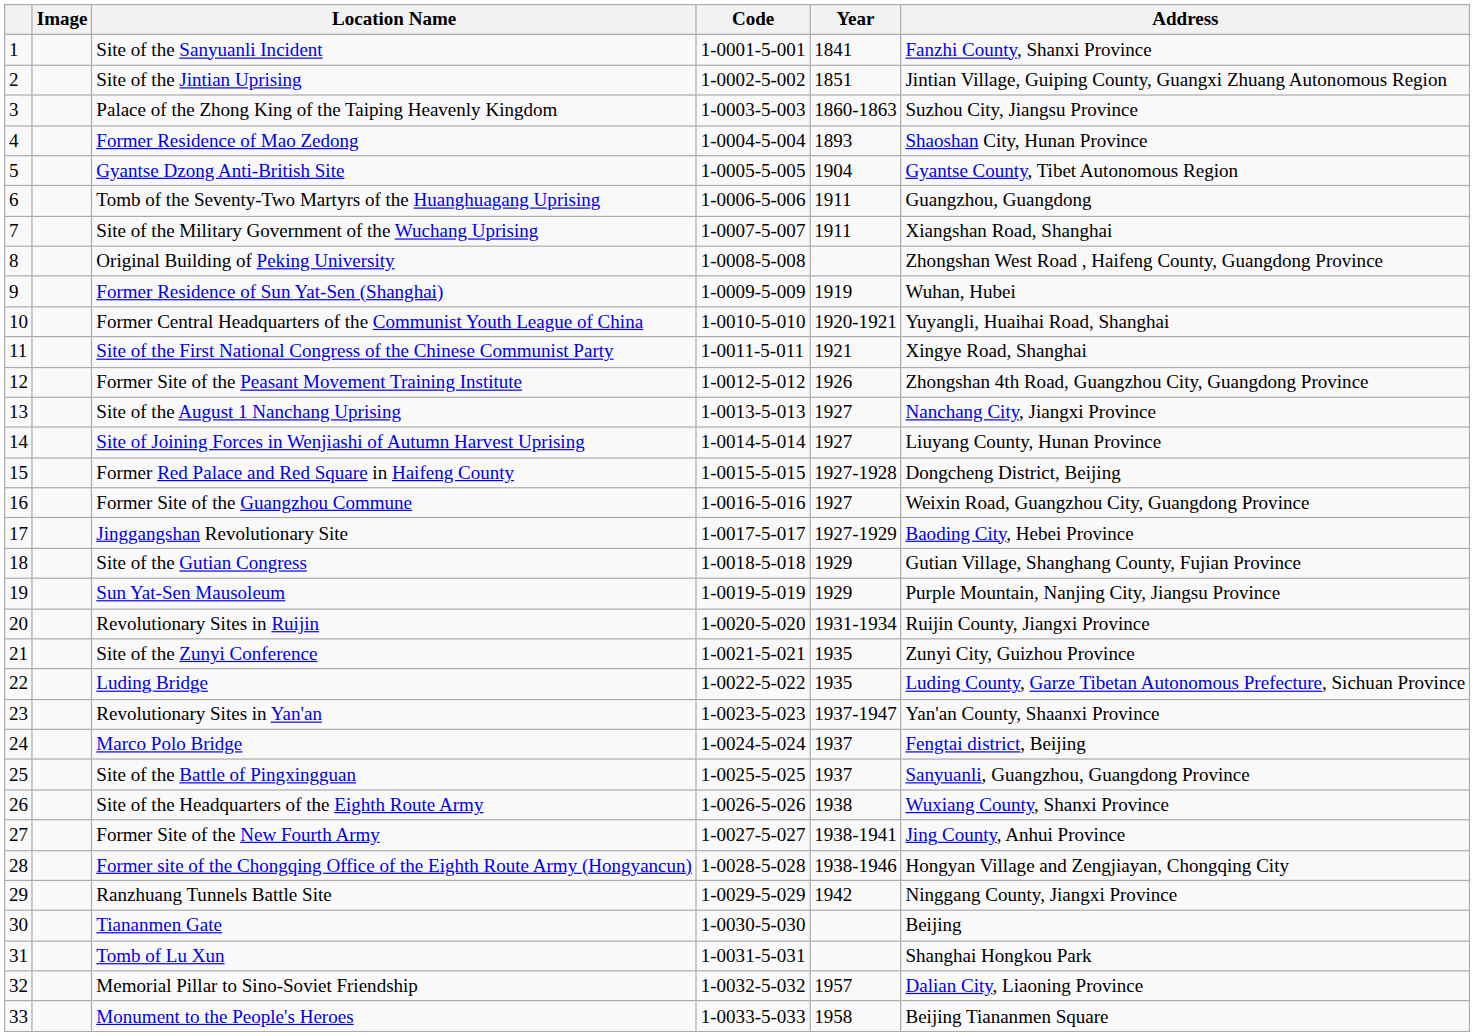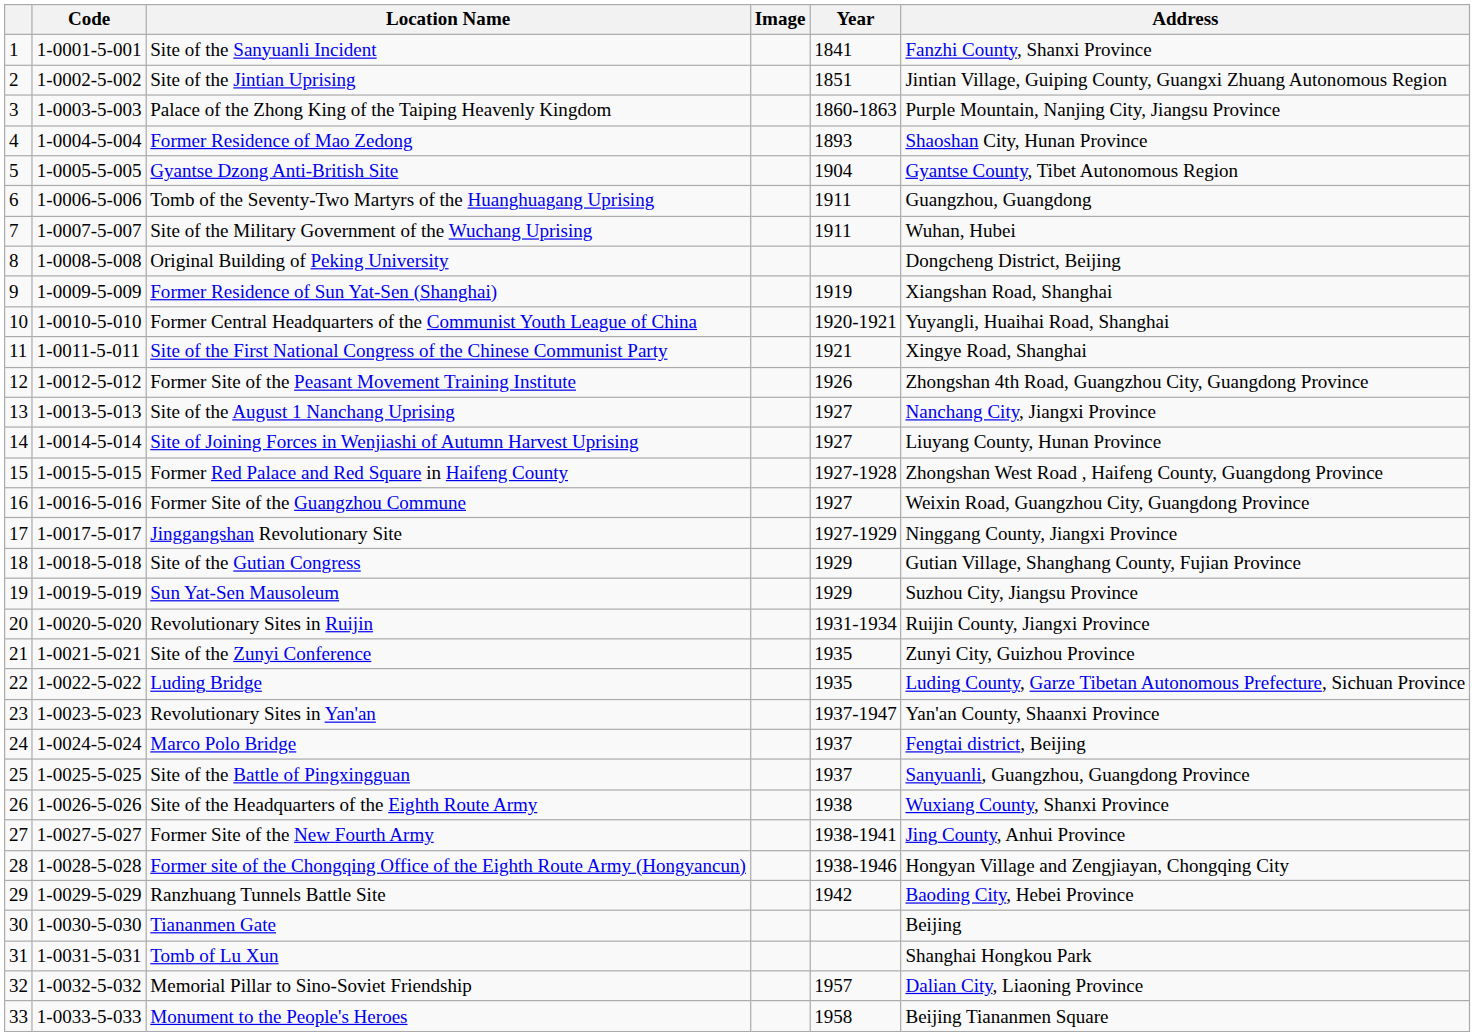 <table class="wikitable">
 <tr>
 <th></th>
+<th>Code</th>
+<th>Location Name</th>
 <th>Image</th>
-<th>Location Name</th>
-<th>Code</th>
 <th>Year</th>
 <th>Address</th>
 </tr>
 <tr>
 <td>1</td>
+<td>1-0001-5-001</td>
+<td>Site of the <a href='#'>Sanyuanli Incident</a></td>
 <td style="padding:0"></td>
-<td>Site of the <a href='#'>Sanyuanli Incident</a></td>
-<td>1-0001-5-001</td>
 <td>1841</td>
 <td><a href='#'>Fanzhi County</a>, Shanxi Province</td>
 </tr>
 <tr>
 <td>2</td>
+<td>1-0002-5-002</td>
+<td>Site of the <a href='#'>Jintian Uprising</a></td>
 <td></td>
-<td>Site of the <a href='#'>Jintian Uprising</a></td>
-<td>1-0002-5-002</td>
 <td>1851</td>
 <td>Jintian Village, Guiping County, Guangxi Zhuang Autonomous Region</td>
 </tr>
 <tr>
 <td>3</td>
+<td>1-0003-5-003</td>
+<td>Palace of the Zhong King of the Taiping Heavenly Kingdom</td>
 <td style="padding:0"></td>
-<td>Palace of the Zhong King of the Taiping Heavenly Kingdom</td>
-<td>1-0003-5-003</td>
 <td>1860-1863</td>
-<td>Suzhou City, Jiangsu Province</td>
+<td>Purple Mountain, Nanjing City, Jiangsu Province</td>
 </tr>
 <tr>
 <td>4</td>
+<td>1-0004-5-004</td>
+<td><a href='#'>Former Residence of Mao Zedong</a></td>
 <td style="padding:0"></td>
-<td><a href='#'>Former Residence of Mao Zedong</a></td>
-<td>1-0004-5-004</td>
 <td>1893</td>
 <td><a href='#'>Shaoshan</a> City, Hunan Province</td>
 </tr>
 <tr>
 <td>5</td>
+<td>1-0005-5-005</td>
+<td><a href='#'>Gyantse Dzong Anti-British Site</a></td>
 <td style="padding:0"></td>
-<td><a href='#'>Gyantse Dzong Anti-British Site</a></td>
-<td>1-0005-5-005</td>
 <td>1904</td>
 <td><a href='#'>Gyantse County</a>, Tibet Autonomous Region</td>
 </tr>
 <tr>
 <td>6</td>
+<td>1-0006-5-006</td>
+<td>Tomb of the Seventy-Two Martyrs of the <a href='#'>Huanghuagang Uprising</a></td>
 <td style="padding:0"></td>
-<td>Tomb of the Seventy-Two Martyrs of the <a href='#'>Huanghuagang Uprising</a></td>
-<td>1-0006-5-006</td>
 <td>1911</td>
 <td>Guangzhou, Guangdong</td>
 </tr>
 <tr>
 <td>7</td>
+<td>1-0007-5-007</td>
+<td>Site of the Military Government of the <a href='#'>Wuchang Uprising</a></td>
 <td style="padding:0"></td>
-<td>Site of the Military Government of the <a href='#'>Wuchang Uprising</a></td>
-<td>1-0007-5-007</td>
 <td>1911</td>
+<td>Wuhan, Hubei</td>
+</tr>
+<tr>
+<td>8</td>
+<td>1-0008-5-008</td>
+<td>Original Building of <a href='#'>Peking University</a></td>
+<td style="padding:0"></td>
+<td></td>
+<td>Dongcheng District, Beijing</td>
+</tr>
+<tr>
+<td>9</td>
+<td>1-0009-5-009</td>
+<td><a href='#'>Former Residence of Sun Yat-Sen (Shanghai)</a></td>
+<td style="padding:0"></td>
+<td>1919</td>
 <td>Xiangshan Road, Shanghai</td>
 </tr>
 <tr>
-<td>8</td>
+<td>10</td>
+<td>1-0010-5-010</td>
+<td>Former Central Headquarters of the <a href='#'>Communist Youth League of China</a></td>
 <td style="padding:0"></td>
-<td>Original Building of <a href='#'>Peking University</a></td>
-<td>1-0008-5-008</td>
-<td></td>
-<td>Zhongshan West Road , Haifeng County, Guangdong Province</td>
-</tr>
-<tr>
-<td>9</td>
-<td style="padding:0"></td>
-<td><a href='#'>Former Residence of Sun Yat-Sen (Shanghai)</a></td>
-<td>1-0009-5-009</td>
-<td>1919</td>
-<td>Wuhan, Hubei</td>
-</tr>
-<tr>
-<td>10</td>
-<td style="padding:0"></td>
-<td>Former Central Headquarters of the <a href='#'>Communist Youth League of China</a></td>
-<td>1-0010-5-010</td>
 <td>1920-1921</td>
 <td>Yuyangli, Huaihai Road, Shanghai</td>
 </tr>
 <tr>
 <td>11</td>
+<td>1-0011-5-011</td>
+<td><a href='#'>Site of the First National Congress of the Chinese Communist Party</a></td>
 <td style="padding:0"></td>
-<td><a href='#'>Site of the First National Congress of the Chinese Communist Party</a></td>
-<td>1-0011-5-011</td>
 <td>1921</td>
 <td>Xingye Road, Shanghai</td>
 </tr>
 <tr>
 <td>12</td>
+<td>1-0012-5-012</td>
+<td>Former Site of the <a href='#'>Peasant Movement Training Institute</a></td>
 <td style="padding:0"></td>
-<td>Former Site of the <a href='#'>Peasant Movement Training Institute</a></td>
-<td>1-0012-5-012</td>
 <td>1926</td>
 <td>Zhongshan 4th Road, Guangzhou City, Guangdong Province</td>
 </tr>
 <tr>
 <td>13</td>
+<td>1-0013-5-013</td>
+<td>Site of the <a href='#'>August 1 Nanchang Uprising</a></td>
 <td style="padding:0"></td>
-<td>Site of the <a href='#'>August 1 Nanchang Uprising</a></td>
-<td>1-0013-5-013</td>
 <td>1927</td>
 <td><a href='#'>Nanchang City</a>, Jiangxi Province</td>
 </tr>
 <tr>
 <td>14</td>
+<td>1-0014-5-014</td>
+<td><a href='#'>Site of Joining Forces in Wenjiashi of Autumn Harvest Uprising</a></td>
 <td style="padding:0"></td>
-<td><a href='#'>Site of Joining Forces in Wenjiashi of Autumn Harvest Uprising</a></td>
-<td>1-0014-5-014</td>
 <td>1927</td>
 <td>Liuyang County, Hunan Province</td>
 </tr>
 <tr>
 <td>15</td>
+<td>1-0015-5-015</td>
+<td>Former <a href='#'>Red Palace and Red Square</a> in <a href='#'>Haifeng County</a></td>
 <td style="padding:0"><br></td>
-<td>Former <a href='#'>Red Palace and Red Square</a> in <a href='#'>Haifeng County</a></td>
-<td>1-0015-5-015</td>
 <td>1927-1928</td>
-<td>Dongcheng District, Beijing</td>
+<td>Zhongshan West Road , Haifeng County, Guangdong Province</td>
 </tr>
 <tr>
 <td>16</td>
+<td>1-0016-5-016</td>
+<td>Former Site of the <a href='#'>Guangzhou Commune</a></td>
 <td style="padding:0"></td>
-<td>Former Site of the <a href='#'>Guangzhou Commune</a></td>
-<td>1-0016-5-016</td>
 <td>1927</td>
 <td>Weixin Road, Guangzhou City, Guangdong Province</td>
 </tr>
 <tr>
 <td>17</td>
+<td>1-0017-5-017</td>
+<td><a href='#'>Jinggangshan</a> Revolutionary Site</td>
 <td style="padding:0"></td>
-<td><a href='#'>Jinggangshan</a> Revolutionary Site</td>
-<td>1-0017-5-017</td>
 <td>1927-1929</td>
-<td><a href='#'>Baoding City</a>, Hebei Province</td>
+<td>Ninggang County, Jiangxi Province</td>
 </tr>
 <tr>
 <td>18</td>
+<td>1-0018-5-018</td>
+<td>Site of the <a href='#'>Gutian Congress</a></td>
 <td style="padding:0"></td>
-<td>Site of the <a href='#'>Gutian Congress</a></td>
-<td>1-0018-5-018</td>
 <td>1929</td>
 <td>Gutian Village, Shanghang County, Fujian Province</td>
 </tr>
 <tr>
 <td>19</td>
+<td>1-0019-5-019</td>
+<td><a href='#'>Sun Yat-Sen Mausoleum</a></td>
 <td style="padding:0"></td>
-<td><a href='#'>Sun Yat-Sen Mausoleum</a></td>
-<td>1-0019-5-019</td>
 <td>1929</td>
-<td>Purple Mountain, Nanjing City, Jiangsu Province</td>
+<td>Suzhou City, Jiangsu Province</td>
 </tr>
 <tr>
 <td>20</td>
+<td>1-0020-5-020</td>
+<td>Revolutionary Sites in <a href='#'>Ruijin</a></td>
 <td style="padding:0"></td>
-<td>Revolutionary Sites in <a href='#'>Ruijin</a></td>
-<td>1-0020-5-020</td>
 <td>1931-1934</td>
 <td>Ruijin County, Jiangxi Province</td>
 </tr>
 <tr>
 <td>21</td>
+<td>1-0021-5-021</td>
+<td>Site of the <a href='#'>Zunyi Conference</a></td>
 <td style="padding:0"></td>
-<td>Site of the <a href='#'>Zunyi Conference</a></td>
-<td>1-0021-5-021</td>
 <td>1935</td>
 <td>Zunyi City, Guizhou Province</td>
 </tr>
 <tr>
 <td>22</td>
+<td>1-0022-5-022</td>
+<td><a href='#'>Luding Bridge</a></td>
 <td style="padding:0"></td>
-<td><a href='#'>Luding Bridge</a></td>
-<td>1-0022-5-022</td>
 <td>1935</td>
 <td><a href='#'>Luding County</a>, <a href='#'>Garze Tibetan Autonomous Prefecture</a>, Sichuan Province</td>
 </tr>
 <tr>
 <td>23</td>
+<td>1-0023-5-023</td>
+<td>Revolutionary Sites in <a href='#'>Yan'an</a></td>
 <td style="padding:0"></td>
-<td>Revolutionary Sites in <a href='#'>Yan'an</a></td>
-<td>1-0023-5-023</td>
 <td>1937-1947</td>
 <td>Yan'an County, Shaanxi Province</td>
 </tr>
 <tr>
 <td>24</td>
+<td>1-0024-5-024</td>
+<td><a href='#'>Marco Polo Bridge</a></td>
 <td style="padding:0"></td>
-<td><a href='#'>Marco Polo Bridge</a></td>
-<td>1-0024-5-024</td>
 <td>1937</td>
 <td><a href='#'>Fengtai district</a>, Beijing</td>
 </tr>
 <tr>
 <td>25</td>
+<td>1-0025-5-025</td>
+<td>Site of the <a href='#'>Battle of Pingxingguan</a></td>
 <td style="padding:0"></td>
-<td>Site of the <a href='#'>Battle of Pingxingguan</a></td>
-<td>1-0025-5-025</td>
 <td>1937</td>
 <td><a href='#'>Sanyuanli</a>, Guangzhou, Guangdong Province</td>
 </tr>
 <tr>
 <td>26</td>
+<td>1-0026-5-026</td>
+<td>Site of the Headquarters of the <a href='#'>Eighth Route Army</a></td>
 <td style="padding:0"></td>
-<td>Site of the Headquarters of the <a href='#'>Eighth Route Army</a></td>
-<td>1-0026-5-026</td>
 <td>1938</td>
 <td><a href='#'>Wuxiang County</a>, Shanxi Province</td>
 </tr>
 <tr>
 <td>27</td>
+<td>1-0027-5-027</td>
+<td>Former Site of the <a href='#'>New Fourth Army</a></td>
 <td style="padding:0"></td>
-<td>Former Site of the <a href='#'>New Fourth Army</a></td>
-<td>1-0027-5-027</td>
 <td>1938-1941</td>
 <td><a href='#'>Jing County</a>, Anhui Province</td>
 </tr>
 <tr>
 <td>28</td>
+<td>1-0028-5-028</td>
+<td><a href='#'>Former site of the Chongqing Office of the Eighth Route Army (Hongyancun)</a></td>
 <td style="padding:0"></td>
-<td><a href='#'>Former site of the Chongqing Office of the Eighth Route Army (Hongyancun)</a></td>
-<td>1-0028-5-028</td>
 <td>1938-1946</td>
 <td>Hongyan Village and Zengjiayan, Chongqing City</td>
 </tr>
 <tr>
 <td>29</td>
+<td>1-0029-5-029</td>
+<td>Ranzhuang Tunnels Battle Site</td>
 <td style="padding:0"></td>
-<td>Ranzhuang Tunnels Battle Site</td>
-<td>1-0029-5-029</td>
 <td>1942</td>
-<td>Ninggang County, Jiangxi Province</td>
+<td><a href='#'>Baoding City</a>, Hebei Province</td>
 </tr>
 <tr>
 <td>30</td>
+<td>1-0030-5-030</td>
+<td><a href='#'>Tiananmen Gate</a></td>
 <td style="padding:0"></td>
-<td><a href='#'>Tiananmen Gate</a></td>
-<td>1-0030-5-030</td>
 <td></td>
 <td>Beijing</td>
 </tr>
 <tr>
 <td>31</td>
+<td>1-0031-5-031</td>
+<td><a href='#'>Tomb of Lu Xun</a></td>
 <td style="padding:0"></td>
-<td><a href='#'>Tomb of Lu Xun</a></td>
-<td>1-0031-5-031</td>
 <td></td>
 <td>Shanghai Hongkou Park</td>
 </tr>
 <tr>
 <td>32</td>
+<td>1-0032-5-032</td>
+<td>Memorial Pillar to Sino-Soviet Friendship</td>
 <td style="padding:0"></td>
-<td>Memorial Pillar to Sino-Soviet Friendship</td>
-<td>1-0032-5-032</td>
 <td>1957</td>
 <td><a href='#'>Dalian City</a>, Liaoning Province</td>
 </tr>
 <tr>
 <td>33</td>
+<td>1-0033-5-033</td>
+<td><a href='#'>Monument to the People's Heroes</a></td>
 <td style="padding:0"></td>
-<td><a href='#'>Monument to the People's Heroes</a></td>
-<td>1-0033-5-033</td>
 <td>1958</td>
 <td>Beijing Tiananmen Square</td>
 </tr>
 </table>
